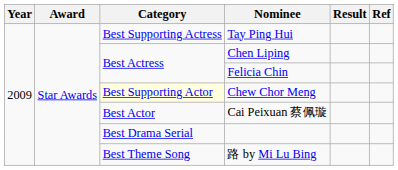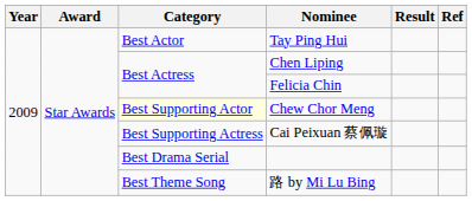 <table class="wikitable">
 <tr>
 <th>Year</th>
 <th>Award</th>
 <th>Category</th>
 <th>Nominee</th>
 <th>Result</th>
 <th>Ref</th>
 </tr>
 <tr>
 <td rowspan="7">2009</td>
 <td rowspan="7"><a href='#'>Star Awards</a></td>
-<td><a href='#'>Best Supporting Actress</a></td>
+<td><a href='#'>Best Actor</a></td>
 <td><a href='#'>Tay Ping Hui</a></td>
 <td></td>
 <td></td>
 </tr>
 <tr>
 <td rowspan="2"><a href='#'>Best Actress</a></td>
 <td><a href='#'>Chen Liping</a></td>
 <td></td>
 <td></td>
 </tr>
 <tr>
 <td><a href='#'>Felicia Chin</a></td>
 <td></td>
 <td></td>
 </tr>
 <tr>
 <td style="background: lightyellow;"><a href='#'>Best Supporting Actor</a></td>
 <td><a href='#'>Chew Chor Meng</a></td>
 <td></td>
 <td></td>
 </tr>
 <tr>
-<td><a href='#'>Best Actor</a></td>
+<td><a href='#'>Best Supporting Actress</a></td>
 <td>Cai Peixuan 蔡佩璇</td>
 <td></td>
 <td></td>
 </tr>
 <tr>
 <td><a href='#'>Best Drama Serial</a></td>
 <td></td>
 <td></td>
 <td></td>
 </tr>
 <tr>
 <td><a href='#'>Best Theme Song</a></td>
 <td>路 by <a href='#'>Mi Lu Bing</a></td>
 <td></td>
 <td></td>
 </tr>
 </table>
